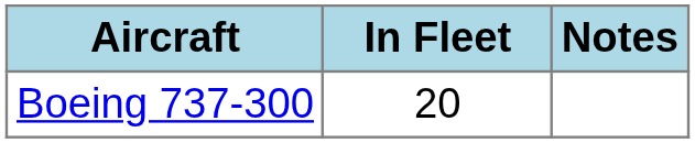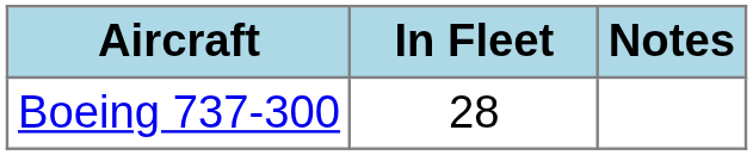 <table class="toccolours" border="1" cellpadding="3" style="border-collapse:collapse;margin:auto;">
 <tr bgcolor=lightblue>
 <th><span>Aircraft</span></th>
 <th style="width:80px;"><span>In Fleet</span></th>
 <th><span>Notes</span></th>
 </tr>
 <tr>
 <td><a href='#'>Boeing 737-300</a></td>
-<td align="center">20</td>
+<td align="center">28</td>
 <td align="center"></td>
 </tr>
 </table>
